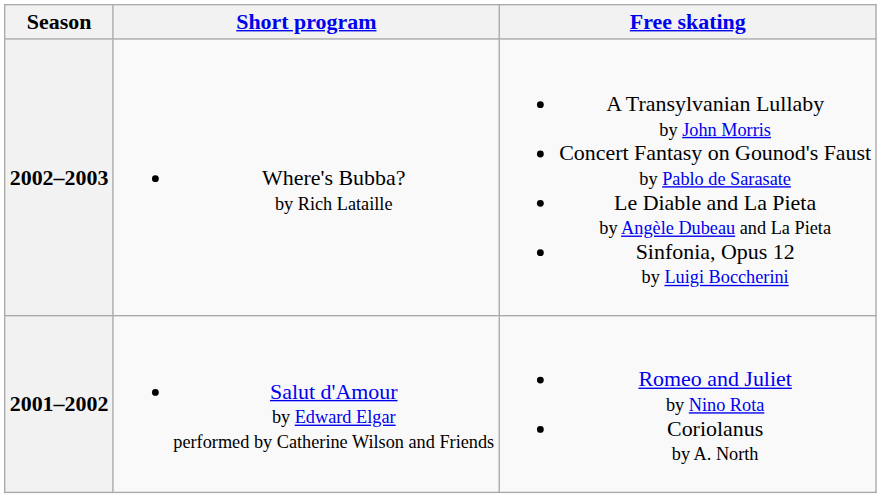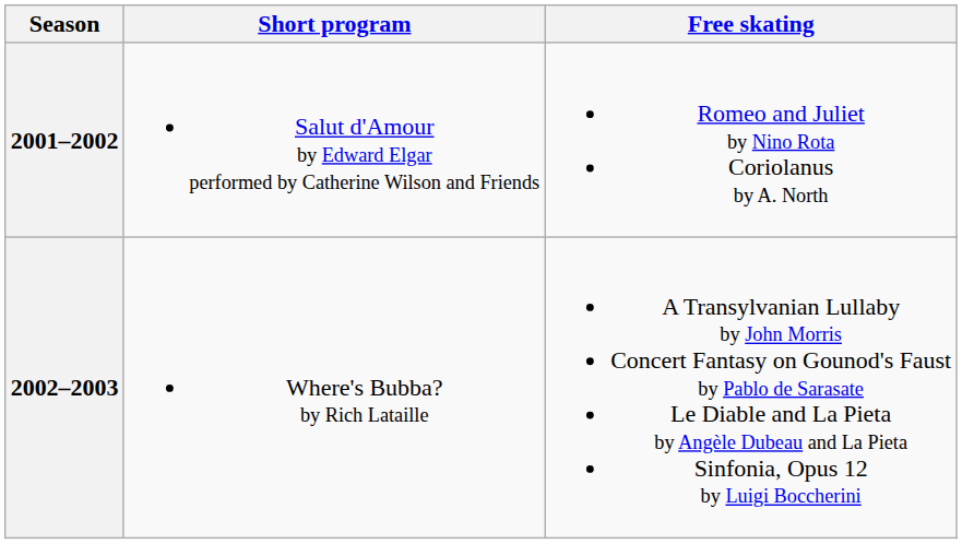 <table class=wikitable style=text-align:center>
 <tr>
 <th>Season</th>
 <th><a href='#'>Short program</a></th>
 <th><a href='#'>Free skating</a></th>
 </tr>
 <tr>
+<th>2001–2002 <br> </th>
+<td><br><ul><li><a href='#'>Salut d'Amour</a> <br><small> by <a href='#'>Edward Elgar</a> <br> performed by Catherine Wilson and Friends </small></li></ul></td>
+<td><br><ul><li><a href='#'>Romeo and Juliet</a> <br><small> by <a href='#'>Nino Rota</a> </small></li><li>Coriolanus <br><small> by A. North </small></li></ul></td>
+</tr>
+<tr>
 <th>2002–2003 <br> </th>
 <td><br><ul><li>Where's Bubba? <br><small> by Rich Lataille </small></li></ul></td>
 <td><br><ul><li>A Transylvanian Lullaby <br><small> by <a href='#'>John Morris</a> </small></li><li>Concert Fantasy on Gounod's Faust <br><small> by <a href='#'>Pablo de Sarasate</a> </small></li><li>Le Diable and La Pieta <br><small> by <a href='#'>Angèle Dubeau</a> and La Pieta </small></li><li>Sinfonia, Opus 12 <br><small> by <a href='#'>Luigi Boccherini</a> </small></li></ul></td>
 </tr>
-<tr>
-<th>2001–2002 <br> </th>
-<td><br><ul><li><a href='#'>Salut d'Amour</a> <br><small> by <a href='#'>Edward Elgar</a> <br> performed by Catherine Wilson and Friends </small></li></ul></td>
-<td><br><ul><li><a href='#'>Romeo and Juliet</a> <br><small> by <a href='#'>Nino Rota</a> </small></li><li>Coriolanus <br><small> by A. North </small></li></ul></td>
-</tr>
 </table>
